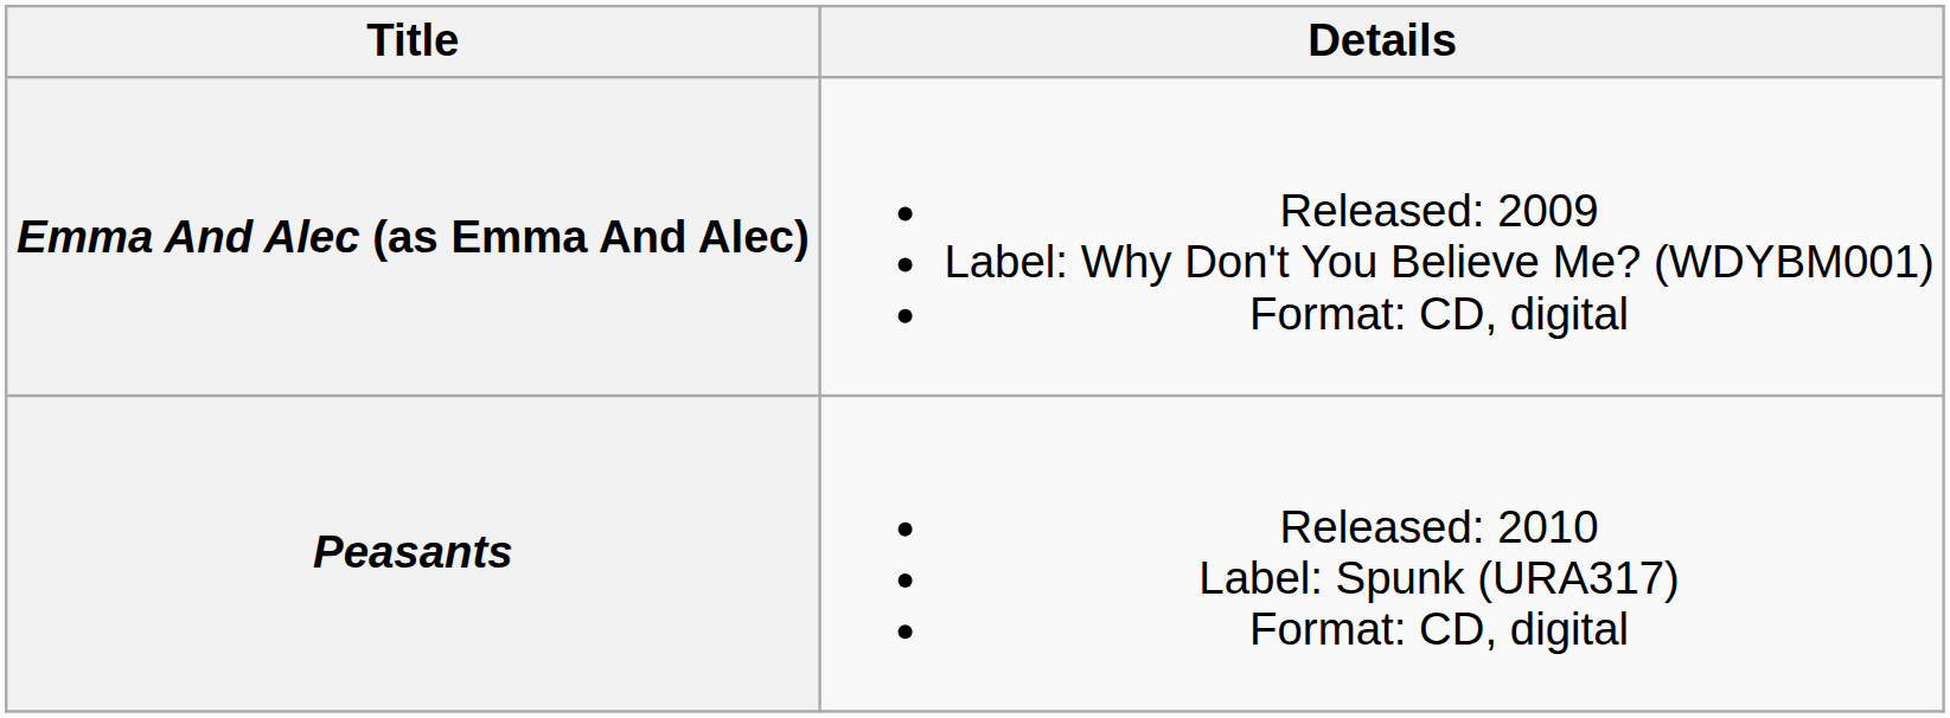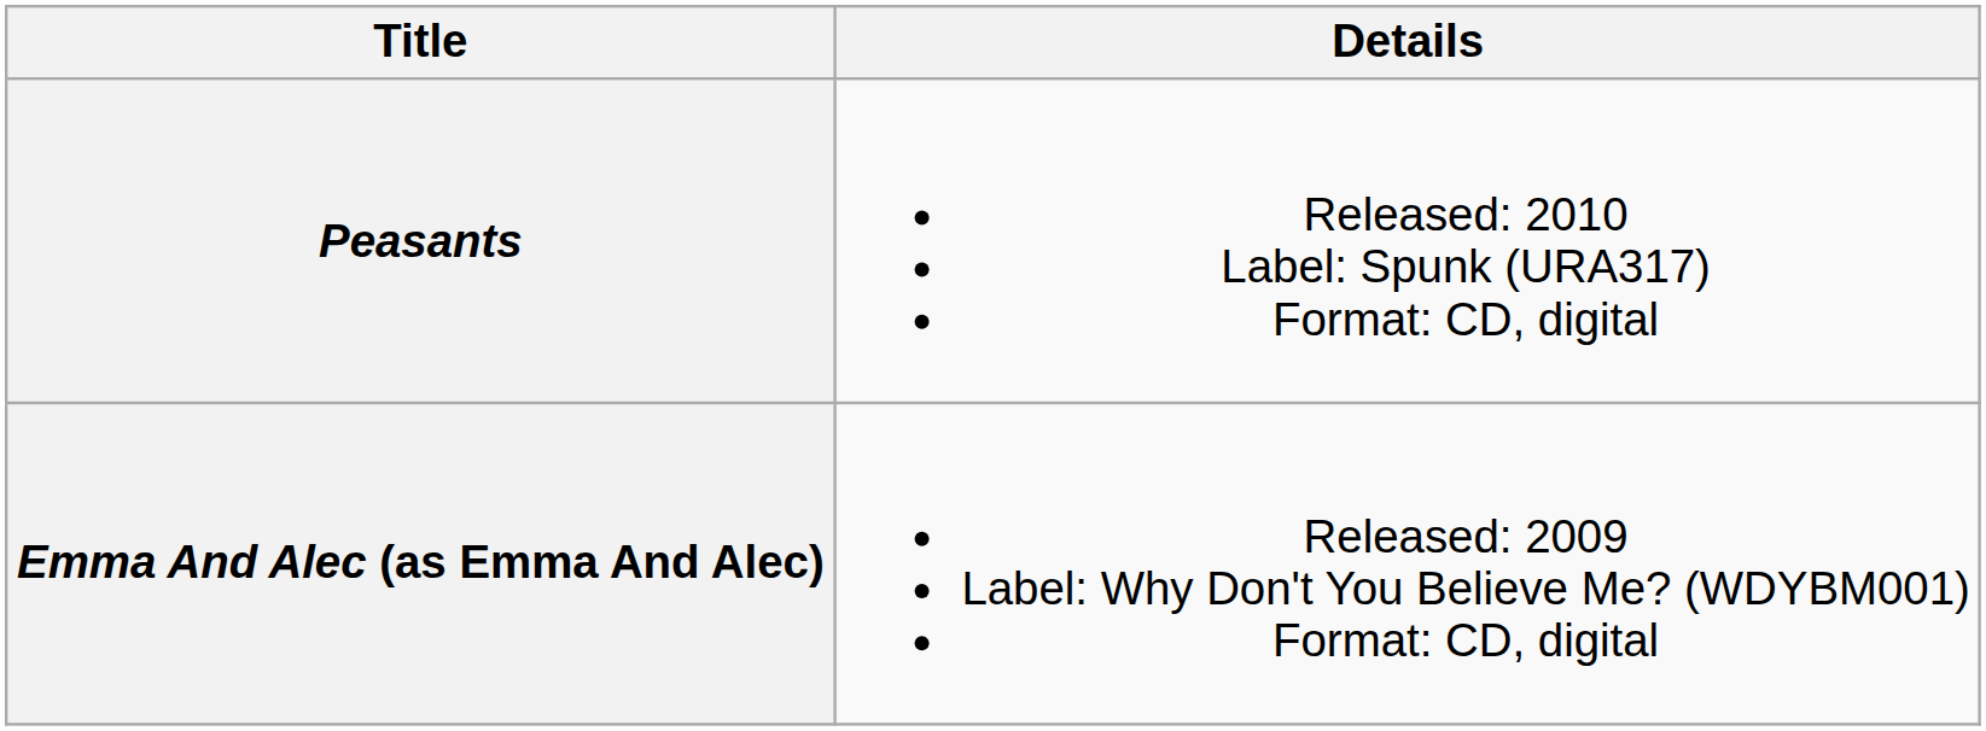 <table class="wikitable plainrowheaders" style="text-align:center;" border="1">
 <tr>
 <th>Title</th>
 <th>Details</th>
 </tr>
 <tr>
+<th scope="row"><em>Peasants</em></th>
+<td><br><ul><li>Released: 2010</li><li>Label: Spunk (URA317)</li><li>Format: CD, digital</li></ul></td>
+</tr>
+<tr>
 <th scope="row"><em>Emma And Alec</em> (as Emma And Alec)</th>
 <td><br><ul><li>Released: 2009</li><li>Label: Why Don't You Believe Me? (WDYBM001)</li><li>Format: CD, digital</li></ul></td>
 </tr>
-<tr>
-<th scope="row"><em>Peasants</em></th>
-<td><br><ul><li>Released: 2010</li><li>Label: Spunk (URA317)</li><li>Format: CD, digital</li></ul></td>
-</tr>
 </table>
